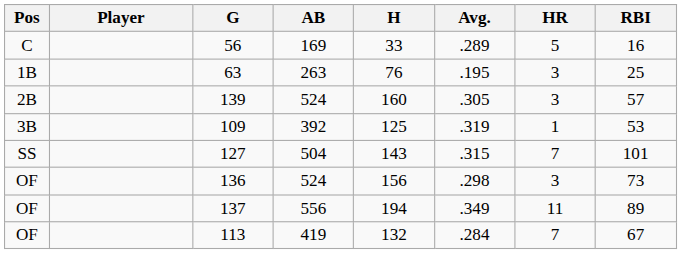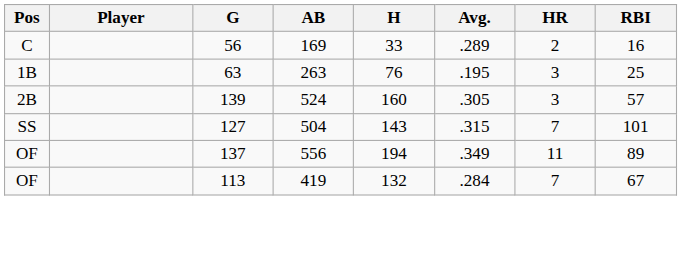 <table class="wikitable sortable">
 <tr>
 <th bgcolor="#DDDDFF" width="5%">Pos</th>
 <th bgcolor="#DDDDFF" width="16%">Player</th>
 <th bgcolor="#DDDDFF" width="9%">G</th>
 <th bgcolor="#DDDDFF" width="9%">AB</th>
 <th bgcolor="#DDDDFF" width="9%">H</th>
 <th bgcolor="#DDDDFF" width="9%">Avg.</th>
 <th bgcolor="#DDDDFF" width="9%">HR</th>
 <th bgcolor="#DDDDFF" width="9%">RBI</th>
 </tr>
 <tr align="center">
 <td>C</td>
 <td></td>
 <td>56</td>
 <td>169</td>
 <td>33</td>
 <td>.289</td>
-<td>5</td>
+<td>2</td>
 <td>16</td>
 </tr>
 <tr align="center">
 <td>1B</td>
 <td></td>
 <td>63</td>
 <td>263</td>
 <td>76</td>
 <td>.195</td>
 <td>3</td>
 <td>25</td>
 </tr>
 <tr align="center">
 <td>2B</td>
 <td></td>
 <td>139</td>
 <td>524</td>
 <td>160</td>
 <td>.305</td>
 <td>3</td>
 <td>57</td>
 </tr>
 <tr align="center">
-<td>3B</td>
-<td></td>
-<td>109</td>
-<td>392</td>
-<td>125</td>
-<td>.319</td>
-<td>1</td>
-<td>53</td>
-</tr>
-<tr align="center">
 <td>SS</td>
 <td></td>
 <td>127</td>
 <td>504</td>
 <td>143</td>
 <td>.315</td>
 <td>7</td>
 <td>101</td>
-</tr>
-<tr align="center">
-<td>OF</td>
-<td></td>
-<td>136</td>
-<td>524</td>
-<td>156</td>
-<td>.298</td>
-<td>3</td>
-<td>73</td>
 </tr>
 <tr align="center">
 <td>OF</td>
 <td></td>
 <td>137</td>
 <td>556</td>
 <td>194</td>
 <td>.349</td>
 <td>11</td>
 <td>89</td>
 </tr>
 <tr align="center">
 <td>OF</td>
 <td></td>
 <td>113</td>
 <td>419</td>
 <td>132</td>
 <td>.284</td>
 <td>7</td>
 <td>67</td>
 </tr>
 </table>
